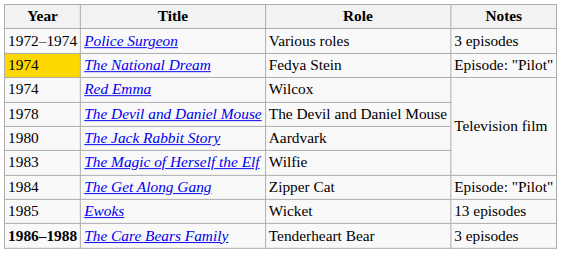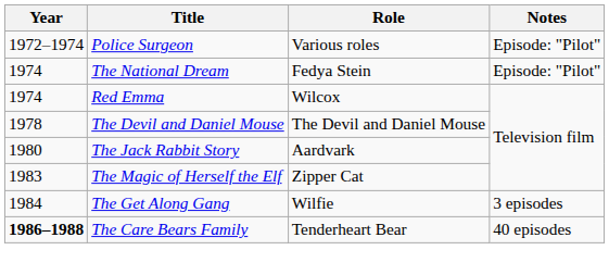 <table class="wikitable sortable">
 <tr>
 <th>Year</th>
 <th>Title</th>
 <th>Role</th>
 <th>Notes</th>
 </tr>
 <tr>
 <td>1972–1974</td>
 <td><em><a href='#'>Police Surgeon</a></em></td>
 <td>Various roles</td>
-<td>3 episodes</td>
+<td>Episode: "Pilot"</td>
 </tr>
 <tr>
-<td style="background: gold;">1974</td>
+<td>1974</td>
 <td><em><a href='#'>The National Dream</a></em></td>
 <td>Fedya Stein</td>
 <td>Episode: "Pilot"</td>
 </tr>
 <tr>
 <td>1974</td>
 <td><em><a href='#'>Red Emma</a></em></td>
 <td>Wilcox</td>
 <td rowspan="4">Television film</td>
 </tr>
 <tr>
 <td>1978</td>
 <td><em><a href='#'>The Devil and Daniel Mouse</a></em></td>
 <td>The Devil and Daniel Mouse</td>
 </tr>
 <tr>
 <td>1980</td>
 <td><em><a href='#'>The Jack Rabbit Story</a></em></td>
 <td>Aardvark</td>
 </tr>
 <tr>
 <td>1983</td>
 <td><em><a href='#'>The Magic of Herself the Elf</a></em></td>
-<td>Wilfie</td>
+<td>Zipper Cat</td>
 </tr>
 <tr>
 <td>1984</td>
 <td><em><a href='#'>The Get Along Gang</a></em></td>
-<td>Zipper Cat</td>
-<td>Episode: "Pilot"</td>
-</tr>
-<tr>
-<td>1985</td>
-<td><em><a href='#'>Ewoks</a></em></td>
-<td>Wicket</td>
-<td>13 episodes</td>
+<td>Wilfie</td>
+<td>3 episodes</td>
 </tr>
 <tr>
 <td><strong>1986–1988</strong></td>
 <td><em><a href='#'>The Care Bears Family</a></em></td>
 <td>Tenderheart Bear</td>
-<td>3 episodes</td>
+<td>40 episodes</td>
 </tr>
 </table>
